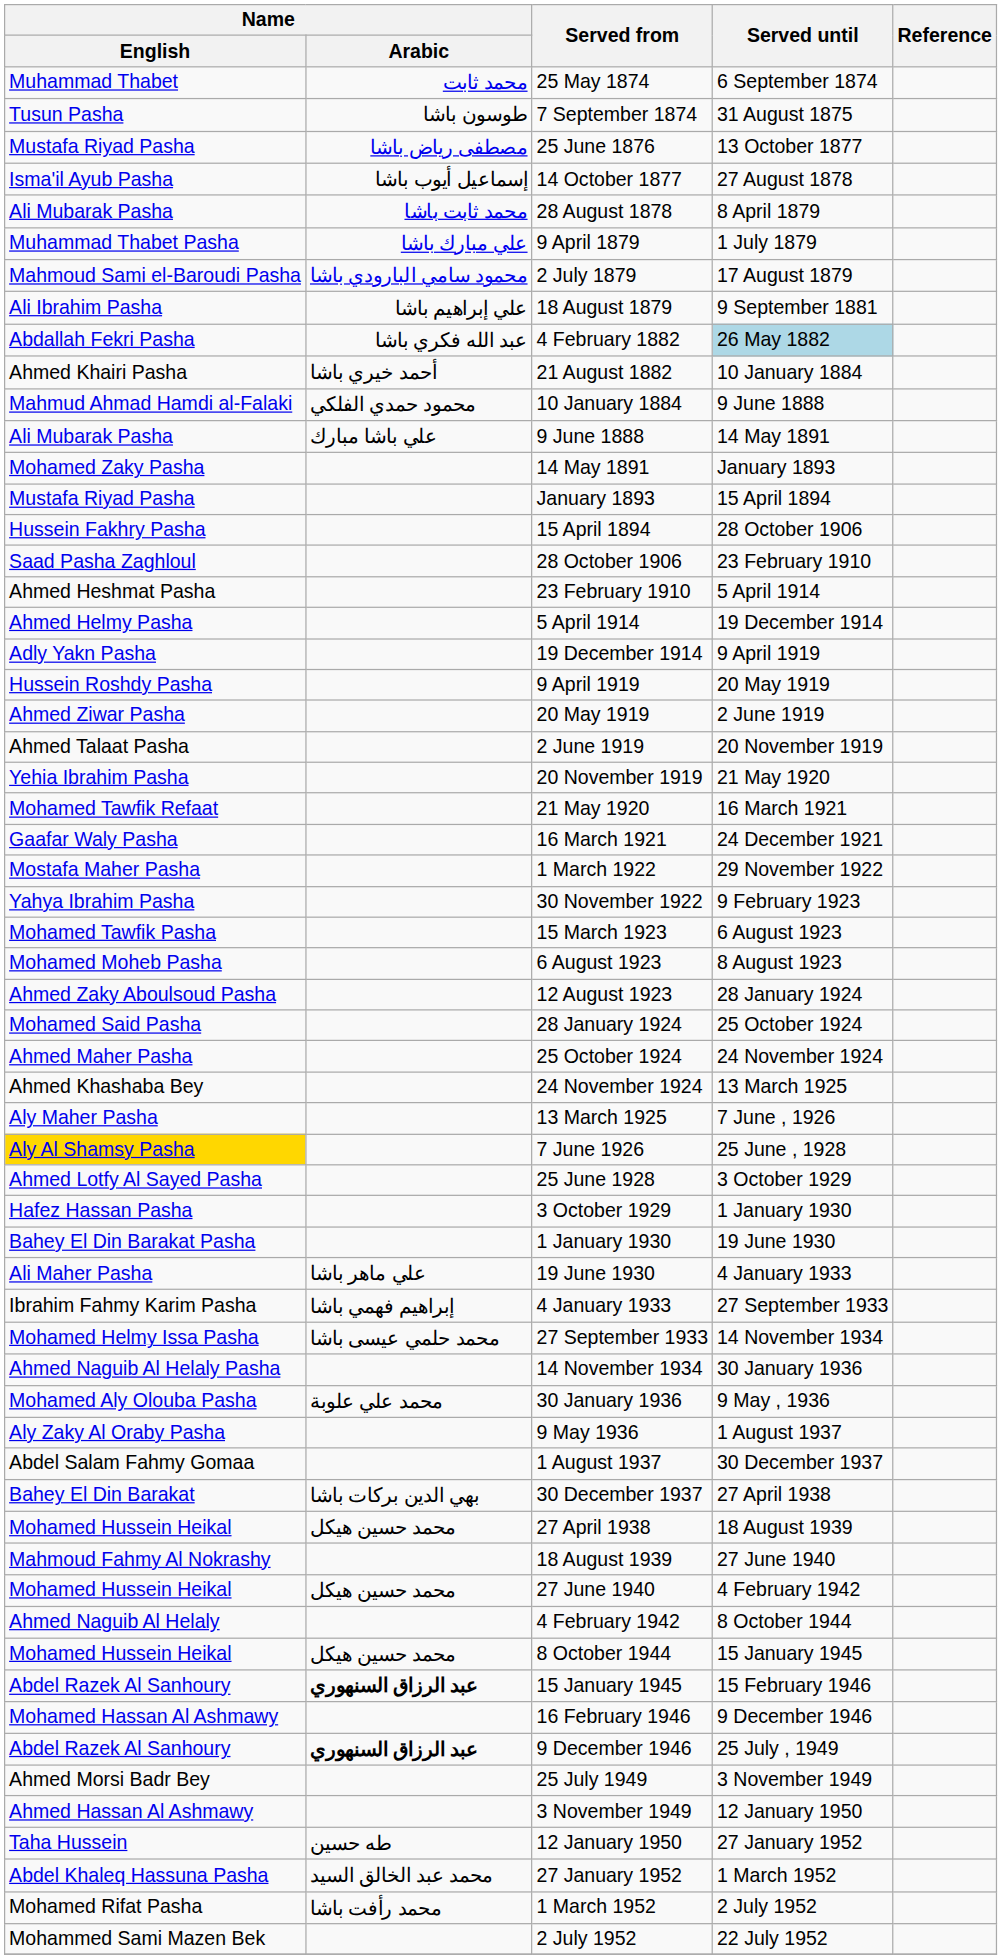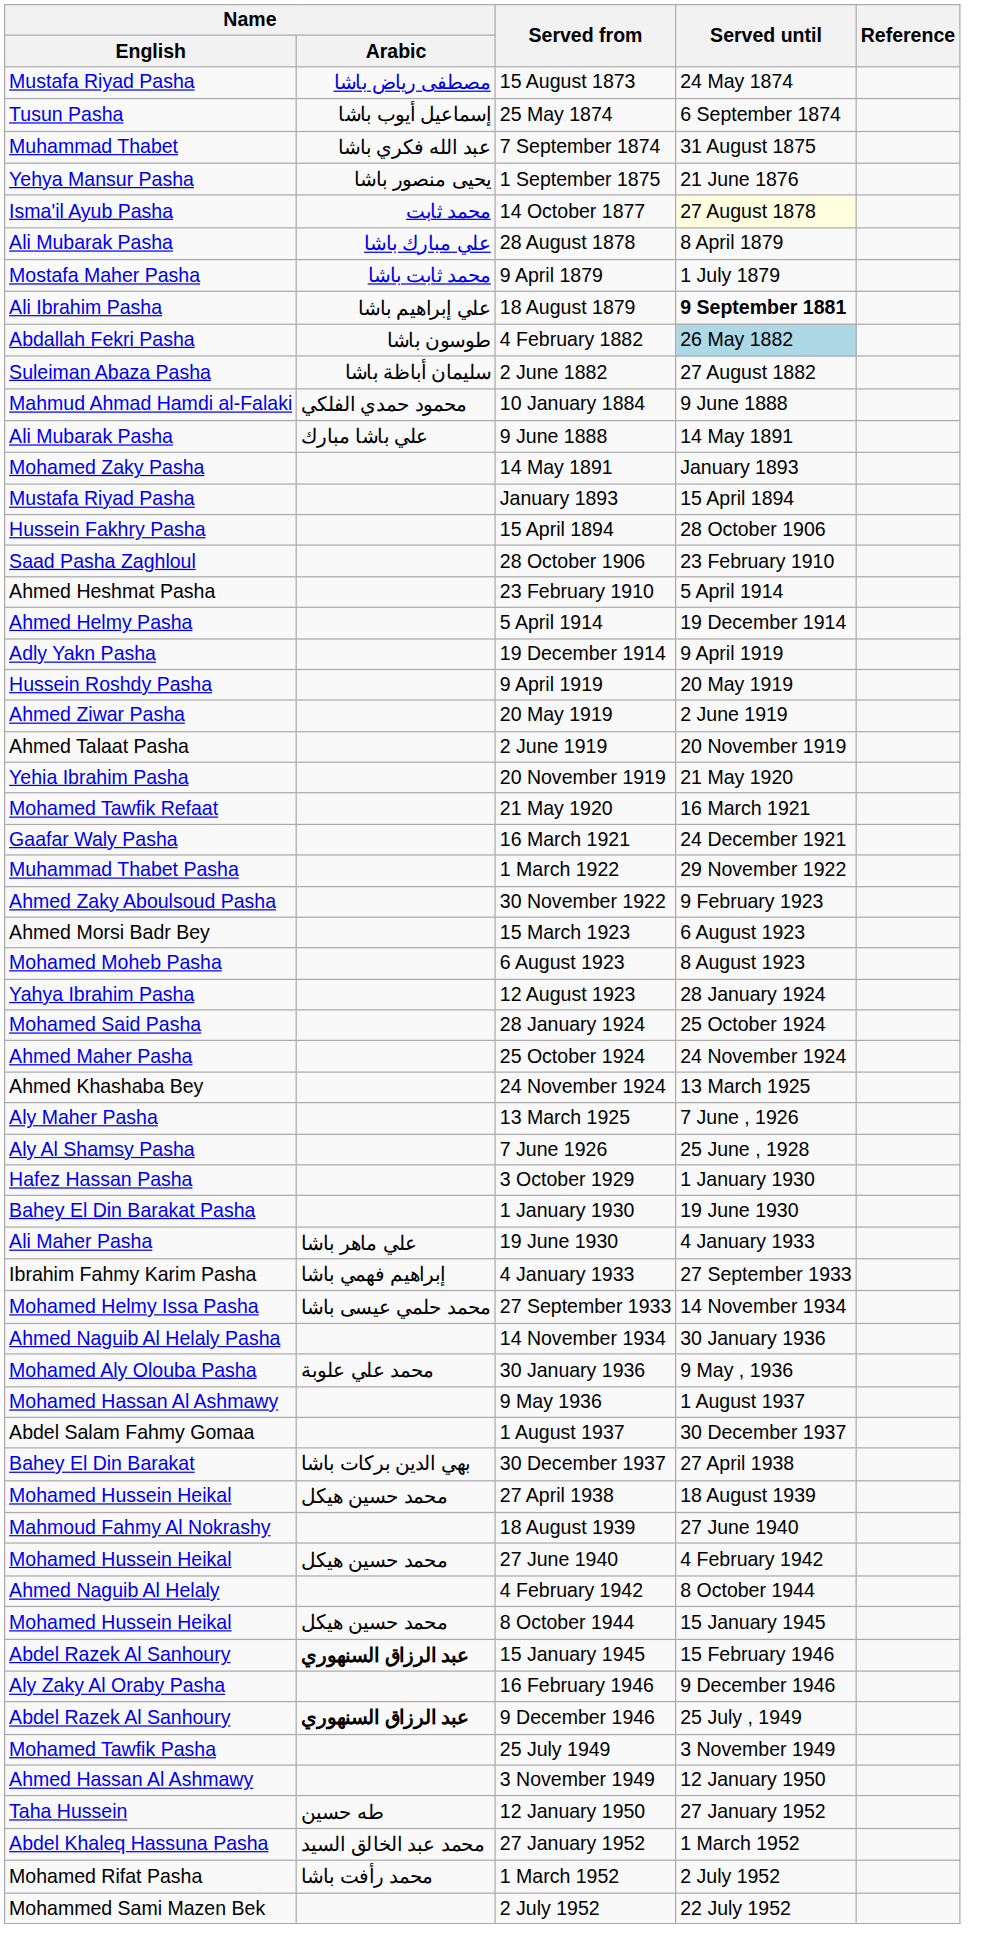 <table class="wikitable">
 <tr>
 <th colspan=2>Name</th>
 <th rowspan=2>Served from</th>
 <th rowspan=2>Served until</th>
 <th rowspan=2>Reference</th>
 </tr>
 <tr>
 <th>English</th>
 <th>Arabic</th>
 </tr>
 <tr>
-<td><a href='#'>Muhammad Thabet</a></td>
-<td align="right"><a href='#'>محمد ثابت</a></td>
+<td><a href='#'>Mustafa Riyad Pasha</a></td>
+<td align="right"><a href='#'>مصطفى رياض باشا</a></td>
+<td>15 August 1873</td>
+<td>24 May 1874</td>
+<td></td>
+</tr>
+<tr>
+<td><a href='#'>Tusun Pasha</a></td>
+<td align="right">إسماعيل أيوب باشا</td>
 <td>25 May 1874</td>
 <td>6 September 1874</td>
 <td></td>
 </tr>
 <tr>
-<td><a href='#'>Tusun Pasha</a></td>
-<td align="right">طوسون باشا</td>
+<td><a href='#'>Muhammad Thabet</a></td>
+<td align="right">عبد الله فكري باشا</td>
 <td>7 September 1874</td>
 <td>31 August 1875</td>
 <td></td>
 </tr>
 <tr>
-<td><a href='#'>Mustafa Riyad Pasha</a></td>
-<td align="right"><a href='#'>مصطفى رياض باشا</a></td>
-<td>25 June 1876</td>
-<td>13 October 1877</td>
+<td><a href='#'>Yehya Mansur Pasha</a></td>
+<td align="right">يحيى منصور باشا</td>
+<td>1 September 1875</td>
+<td>21 June 1876</td>
 <td></td>
 </tr>
 <tr>
 <td><a href='#'>Isma'il Ayub Pasha</a></td>
-<td align="right">إسماعيل أيوب باشا</td>
+<td align="right"><a href='#'>محمد ثابت</a></td>
 <td>14 October 1877</td>
-<td>27 August 1878</td>
+<td style="background: lightyellow;">27 August 1878</td>
 <td></td>
 </tr>
 <tr>
 <td><a href='#'>Ali Mubarak Pasha</a></td>
-<td align="right"><a href='#'>محمد ثابت باشا</a></td>
+<td align="right"><a href='#'>علي مبارك باشا</a></td>
 <td>28 August 1878</td>
 <td>8 April 1879</td>
 <td></td>
 </tr>
 <tr>
-<td><a href='#'>Muhammad Thabet Pasha</a></td>
-<td align="right"><a href='#'>علي مبارك باشا</a></td>
+<td><a href='#'>Mostafa Maher Pasha</a></td>
+<td align="right"><a href='#'>محمد ثابت باشا</a></td>
 <td>9 April 1879</td>
 <td>1 July 1879</td>
-<td></td>
-</tr>
-<tr>
-<td><a href='#'>Mahmoud Sami el-Baroudi Pasha</a></td>
-<td align="right"><a href='#'>محمود سامي البارودي باشا</a></td>
-<td>2 July 1879</td>
-<td>17 August 1879</td>
 <td></td>
 </tr>
 <tr>
 <td><a href='#'>Ali Ibrahim Pasha</a></td>
 <td align="right">علي إبراهيم باشا</td>
 <td>18 August 1879</td>
-<td>9 September 1881</td>
+<td><strong>9 September 1881</strong></td>
 <td></td>
 </tr>
 <tr>
 <td><a href='#'>Abdallah Fekri Pasha</a></td>
-<td align="right">عبد الله فكري باشا</td>
+<td align="right">طوسون باشا</td>
 <td>4 February 1882</td>
 <td style="background: lightblue;">26 May 1882</td>
 <td></td>
 </tr>
 <tr>
-<td>Ahmed Khairi Pasha</td>
-<td>أحمد خيري باشا</td>
-<td>21 August 1882</td>
-<td>10 January 1884</td>
+<td><a href='#'>Suleiman Abaza Pasha</a></td>
+<td align="right">سليمان أباظة باشا</td>
+<td>2 June 1882</td>
+<td>27 August 1882</td>
 <td></td>
 </tr>
 <tr>
 <td><a href='#'>Mahmud Ahmad Hamdi al-Falaki</a></td>
 <td>محمود حمدي الفلكي</td>
 <td>10 January 1884</td>
 <td>9 June 1888</td>
 <td></td>
 </tr>
 <tr>
 <td><a href='#'>Ali Mubarak Pasha</a></td>
 <td>علي باشا مبارك</td>
 <td>9 June 1888</td>
 <td>14 May 1891</td>
 <td></td>
 </tr>
 <tr>
 <td><a href='#'>Mohamed Zaky Pasha</a></td>
 <td></td>
 <td>14 May 1891</td>
 <td>January 1893</td>
 <td></td>
 </tr>
 <tr>
 <td><a href='#'>Mustafa Riyad Pasha</a></td>
 <td></td>
 <td>January 1893</td>
 <td>15 April 1894</td>
 <td></td>
 </tr>
 <tr>
 <td><a href='#'>Hussein Fakhry Pasha</a></td>
 <td></td>
 <td>15 April 1894</td>
 <td>28 October 1906</td>
 <td></td>
 </tr>
 <tr>
 <td><a href='#'>Saad Pasha Zaghloul</a></td>
 <td></td>
 <td>28 October 1906</td>
 <td>23 February 1910</td>
 <td></td>
 </tr>
 <tr>
 <td>Ahmed Heshmat Pasha</td>
 <td></td>
 <td>23 February 1910</td>
 <td>5 April 1914</td>
 <td></td>
 </tr>
 <tr>
 <td><a href='#'>Ahmed Helmy Pasha</a></td>
 <td></td>
 <td>5 April 1914</td>
 <td>19 December 1914</td>
 <td></td>
 </tr>
 <tr>
 <td><a href='#'>Adly Yakn Pasha</a></td>
 <td></td>
 <td>19 December 1914</td>
 <td>9 April 1919</td>
 <td></td>
 </tr>
 <tr>
 <td><a href='#'>Hussein Roshdy Pasha</a></td>
 <td></td>
 <td>9 April 1919</td>
 <td>20 May 1919</td>
 <td></td>
 </tr>
 <tr>
 <td><a href='#'>Ahmed Ziwar Pasha</a></td>
 <td></td>
 <td>20 May 1919</td>
 <td>2 June 1919</td>
 <td></td>
 </tr>
 <tr>
 <td>Ahmed Talaat Pasha</td>
 <td></td>
 <td>2 June 1919</td>
 <td>20 November 1919</td>
 <td></td>
 </tr>
 <tr>
 <td><a href='#'>Yehia Ibrahim Pasha</a></td>
 <td></td>
 <td>20 November 1919</td>
 <td>21 May 1920</td>
 <td></td>
 </tr>
 <tr>
 <td><a href='#'>Mohamed Tawfik Refaat</a></td>
 <td></td>
 <td>21 May 1920</td>
 <td>16 March 1921</td>
 <td></td>
 </tr>
 <tr>
 <td><a href='#'>Gaafar Waly Pasha</a></td>
 <td></td>
 <td>16 March 1921</td>
 <td>24 December 1921</td>
 <td></td>
 </tr>
 <tr>
-<td><a href='#'>Mostafa Maher Pasha</a></td>
+<td><a href='#'>Muhammad Thabet Pasha</a></td>
 <td></td>
 <td>1 March 1922</td>
 <td>29 November 1922</td>
 <td></td>
 </tr>
 <tr>
-<td><a href='#'>Yahya Ibrahim Pasha</a></td>
+<td><a href='#'>Ahmed Zaky Aboulsoud Pasha</a></td>
 <td></td>
 <td>30 November 1922</td>
 <td>9 February 1923</td>
 <td></td>
 </tr>
 <tr>
-<td><a href='#'>Mohamed Tawfik Pasha</a></td>
+<td>Ahmed Morsi Badr Bey</td>
 <td></td>
 <td>15 March 1923</td>
 <td>6 August 1923</td>
 <td></td>
 </tr>
 <tr>
 <td><a href='#'>Mohamed Moheb Pasha</a></td>
 <td></td>
 <td>6 August 1923</td>
 <td>8 August 1923</td>
 <td></td>
 </tr>
 <tr>
-<td><a href='#'>Ahmed Zaky Aboulsoud Pasha</a></td>
+<td><a href='#'>Yahya Ibrahim Pasha</a></td>
 <td></td>
 <td>12 August 1923</td>
 <td>28 January 1924</td>
 <td></td>
 </tr>
 <tr>
 <td><a href='#'>Mohamed Said Pasha</a></td>
 <td></td>
 <td>28 January 1924</td>
 <td>25 October 1924</td>
 <td></td>
 </tr>
 <tr>
 <td><a href='#'>Ahmed Maher Pasha</a></td>
 <td></td>
 <td>25 October 1924</td>
 <td>24 November 1924</td>
 <td></td>
 </tr>
 <tr>
 <td>Ahmed Khashaba Bey</td>
 <td></td>
 <td>24 November 1924</td>
 <td>13 March 1925</td>
 <td></td>
 </tr>
 <tr>
 <td><a href='#'>Aly Maher Pasha</a></td>
 <td></td>
 <td>13 March 1925</td>
 <td>7 June , 1926</td>
 <td></td>
 </tr>
 <tr>
-<td style="background: gold;"><a href='#'>Aly Al Shamsy Pasha</a></td>
+<td><a href='#'>Aly Al Shamsy Pasha</a></td>
 <td></td>
 <td>7 June 1926</td>
 <td>25 June , 1928</td>
-<td></td>
-</tr>
-<tr>
-<td><a href='#'>Ahmed Lotfy Al Sayed Pasha</a></td>
-<td></td>
-<td>25 June 1928</td>
-<td>3 October 1929</td>
 <td></td>
 </tr>
 <tr>
 <td><a href='#'>Hafez Hassan Pasha</a></td>
 <td></td>
 <td>3 October 1929</td>
 <td>1 January 1930</td>
 <td></td>
 </tr>
 <tr>
 <td><a href='#'>Bahey El Din Barakat Pasha</a></td>
 <td></td>
 <td>1 January 1930</td>
 <td>19 June 1930</td>
 <td></td>
 </tr>
 <tr>
 <td><a href='#'>Ali Maher Pasha</a></td>
 <td>علي ماهر باشا</td>
 <td>19 June 1930</td>
 <td>4 January 1933</td>
 <td></td>
 </tr>
 <tr>
 <td>Ibrahim Fahmy Karim Pasha</td>
 <td>إبراهيم فهمي باشا</td>
 <td>4 January 1933</td>
 <td>27 September 1933</td>
 <td></td>
 </tr>
 <tr>
 <td><a href='#'>Mohamed Helmy Issa Pasha</a></td>
 <td>محمد حلمي عيسى باشا</td>
 <td>27 September 1933</td>
 <td>14 November 1934</td>
 <td></td>
 </tr>
 <tr>
 <td><a href='#'>Ahmed Naguib Al Helaly Pasha</a></td>
 <td></td>
 <td>14 November 1934</td>
 <td>30 January 1936</td>
 <td></td>
 </tr>
 <tr>
 <td><a href='#'>Mohamed Aly Olouba Pasha</a></td>
 <td>محمد علي علوبة</td>
 <td>30 January 1936</td>
 <td>9 May , 1936</td>
 <td></td>
 </tr>
 <tr>
-<td><a href='#'>Aly Zaky Al Oraby Pasha</a></td>
+<td><a href='#'>Mohamed Hassan Al Ashmawy</a></td>
 <td></td>
 <td>9 May 1936</td>
 <td>1 August 1937</td>
 <td></td>
 </tr>
 <tr>
 <td>Abdel Salam Fahmy Gomaa</td>
 <td></td>
 <td>1 August 1937</td>
 <td>30 December 1937</td>
 <td></td>
 </tr>
 <tr>
 <td><a href='#'>Bahey El Din Barakat</a></td>
 <td>بهي الدين بركات باشا</td>
 <td>30 December 1937</td>
 <td>27 April 1938</td>
 <td></td>
 </tr>
 <tr>
 <td><a href='#'>Mohamed Hussein Heikal</a></td>
 <td>محمد حسين هيكل</td>
 <td>27 April 1938</td>
 <td>18 August 1939</td>
 <td></td>
 </tr>
 <tr>
 <td><a href='#'>Mahmoud Fahmy Al Nokrashy</a></td>
 <td></td>
 <td>18 August 1939</td>
 <td>27 June 1940</td>
 <td></td>
 </tr>
 <tr>
 <td><a href='#'>Mohamed Hussein Heikal</a></td>
 <td>محمد حسين هيكل</td>
 <td>27 June 1940</td>
 <td>4 February 1942</td>
 <td></td>
 </tr>
 <tr>
 <td><a href='#'>Ahmed Naguib Al Helaly</a></td>
 <td></td>
 <td>4 February 1942</td>
 <td>8 October 1944</td>
 <td></td>
 </tr>
 <tr>
 <td><a href='#'>Mohamed Hussein Heikal</a></td>
 <td>محمد حسين هيكل</td>
 <td>8 October 1944</td>
 <td>15 January 1945</td>
 <td></td>
 </tr>
 <tr>
 <td><a href='#'>Abdel Razek Al Sanhoury</a></td>
 <td><strong>عبد الرزاق السنهوري</strong></td>
 <td>15 January 1945</td>
 <td>15 February 1946</td>
 <td></td>
 </tr>
 <tr>
-<td><a href='#'>Mohamed Hassan Al Ashmawy</a></td>
+<td><a href='#'>Aly Zaky Al Oraby Pasha</a></td>
 <td></td>
 <td>16 February 1946</td>
 <td>9 December 1946</td>
 <td></td>
 </tr>
 <tr>
 <td><a href='#'>Abdel Razek Al Sanhoury</a></td>
 <td><strong>عبد الرزاق السنهوري</strong></td>
 <td>9 December 1946</td>
 <td>25 July , 1949</td>
 <td></td>
 </tr>
 <tr>
-<td>Ahmed Morsi Badr Bey</td>
+<td><a href='#'>Mohamed Tawfik Pasha</a></td>
 <td></td>
 <td>25 July 1949</td>
 <td>3 November 1949</td>
 <td></td>
 </tr>
 <tr>
 <td><a href='#'>Ahmed Hassan Al Ashmawy</a></td>
 <td></td>
 <td>3 November 1949</td>
 <td>12 January 1950</td>
 <td></td>
 </tr>
 <tr>
 <td><a href='#'>Taha Hussein</a></td>
 <td>طه حسين</td>
 <td>12 January 1950</td>
 <td>27 January 1952</td>
 <td></td>
 </tr>
 <tr>
 <td><a href='#'>Abdel Khaleq Hassuna Pasha</a></td>
 <td>محمد عبد الخالق السيد</td>
 <td>27 January 1952</td>
 <td>1 March 1952</td>
 <td></td>
 </tr>
 <tr>
 <td>Mohamed Rifat Pasha</td>
 <td>محمد رأفت باشا</td>
 <td>1 March 1952</td>
 <td>2 July 1952</td>
 <td></td>
 </tr>
 <tr>
 <td>Mohammed Sami Mazen Bek</td>
 <td></td>
 <td>2 July 1952</td>
 <td>22 July 1952</td>
 <td></td>
 </tr>
 <tr>
 </tr>
 </table>
